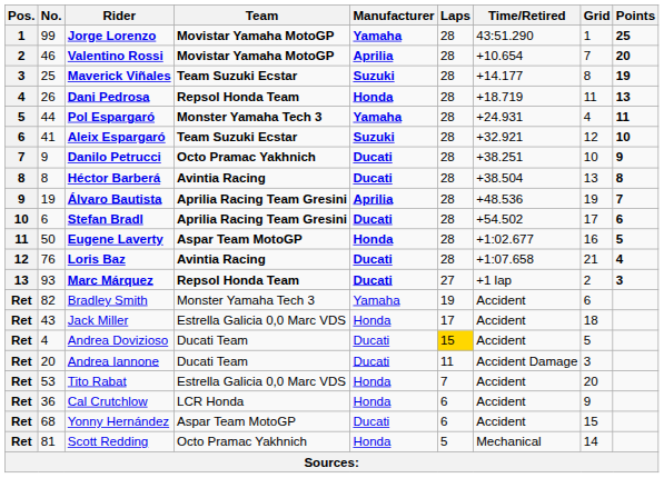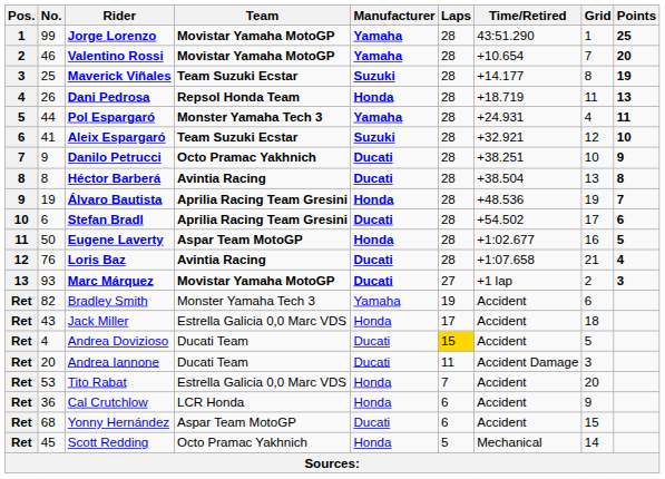 <table class="wikitable" style="font-size: 95%;">
 <tr>
 <th>Pos.</th>
 <th>No.</th>
 <th>Rider</th>
 <th>Team</th>
 <th>Manufacturer</th>
 <th>Laps</th>
 <th>Time/Retired</th>
 <th>Grid</th>
 <th>Points</th>
 </tr>
 <tr>
 <th>1</th>
 <td>99</td>
 <td> <strong><a href='#'>Jorge Lorenzo</a></strong></td>
 <td><strong>Movistar Yamaha MotoGP</strong></td>
 <td><strong><a href='#'>Yamaha</a></strong></td>
 <td>28</td>
 <td>43:51.290</td>
 <td>1</td>
 <td><strong>25</strong></td>
 </tr>
 <tr>
 <th>2</th>
 <td>46</td>
 <td> <strong><a href='#'>Valentino Rossi</a></strong></td>
 <td><strong>Movistar Yamaha MotoGP</strong></td>
-<td><strong><a href='#'>Aprilia</a></strong></td>
+<td><strong><a href='#'>Yamaha</a></strong></td>
 <td>28</td>
 <td>+10.654</td>
 <td>7</td>
 <td><strong>20</strong></td>
 </tr>
 <tr>
 <th>3</th>
 <td>25</td>
 <td> <strong><a href='#'>Maverick Viñales</a></strong></td>
 <td><strong>Team Suzuki Ecstar</strong></td>
 <td><strong><a href='#'>Suzuki</a></strong></td>
 <td>28</td>
 <td>+14.177</td>
 <td>8</td>
 <td><strong>19</strong></td>
 </tr>
 <tr>
 <th>4</th>
 <td>26</td>
 <td> <strong><a href='#'>Dani Pedrosa</a></strong></td>
 <td><strong>Repsol Honda Team</strong></td>
 <td><strong><a href='#'>Honda</a></strong></td>
 <td>28</td>
 <td>+18.719</td>
 <td>11</td>
 <td><strong>13</strong></td>
 </tr>
 <tr>
 <th>5</th>
 <td>44</td>
 <td> <strong><a href='#'>Pol Espargaró</a></strong></td>
 <td><strong>Monster Yamaha Tech 3</strong></td>
 <td><strong><a href='#'>Yamaha</a></strong></td>
 <td>28</td>
 <td>+24.931</td>
 <td>4</td>
 <td><strong>11</strong></td>
 </tr>
 <tr>
 <th>6</th>
 <td>41</td>
 <td> <strong><a href='#'>Aleix Espargaró</a></strong></td>
 <td><strong>Team Suzuki Ecstar</strong></td>
 <td><strong><a href='#'>Suzuki</a></strong></td>
 <td>28</td>
 <td>+32.921</td>
 <td>12</td>
 <td><strong>10</strong></td>
 </tr>
 <tr>
 <th>7</th>
 <td>9</td>
 <td> <strong><a href='#'>Danilo Petrucci</a></strong></td>
 <td><strong>Octo Pramac Yakhnich</strong></td>
 <td><strong><a href='#'>Ducati</a></strong></td>
 <td>28</td>
 <td>+38.251</td>
 <td>10</td>
 <td><strong>9</strong></td>
 </tr>
 <tr>
 <th>8</th>
 <td>8</td>
 <td> <strong><a href='#'>Héctor Barberá</a></strong></td>
 <td><strong>Avintia Racing</strong></td>
 <td><strong><a href='#'>Ducati</a></strong></td>
 <td>28</td>
 <td>+38.504</td>
 <td>13</td>
 <td><strong>8</strong></td>
 </tr>
 <tr>
 <th>9</th>
 <td>19</td>
 <td> <strong><a href='#'>Álvaro Bautista</a></strong></td>
 <td><strong>Aprilia Racing Team Gresini</strong></td>
-<td><strong><a href='#'>Aprilia</a></strong></td>
+<td><strong><a href='#'>Honda</a></strong></td>
 <td>28</td>
 <td>+48.536</td>
 <td>19</td>
 <td><strong>7</strong></td>
 </tr>
 <tr>
 <th>10</th>
 <td>6</td>
 <td> <strong><a href='#'>Stefan Bradl</a></strong></td>
 <td><strong>Aprilia Racing Team Gresini</strong></td>
 <td><strong><a href='#'>Ducati</a></strong></td>
 <td>28</td>
 <td>+54.502</td>
 <td>17</td>
 <td><strong>6</strong></td>
 </tr>
 <tr>
 <th>11</th>
 <td>50</td>
 <td> <strong><a href='#'>Eugene Laverty</a></strong></td>
 <td><strong>Aspar Team MotoGP</strong></td>
 <td><strong><a href='#'>Honda</a></strong></td>
 <td>28</td>
 <td>+1:02.677</td>
 <td>16</td>
 <td><strong>5</strong></td>
 </tr>
 <tr>
 <th>12</th>
 <td>76</td>
 <td> <strong><a href='#'>Loris Baz</a></strong></td>
 <td><strong>Avintia Racing</strong></td>
 <td><strong><a href='#'>Ducati</a></strong></td>
 <td>28</td>
 <td>+1:07.658</td>
 <td>21</td>
 <td><strong>4</strong></td>
 </tr>
 <tr>
 <th>13</th>
 <td>93</td>
 <td> <strong><a href='#'>Marc Márquez</a></strong></td>
-<td><strong>Repsol Honda Team</strong></td>
+<td><strong>Movistar Yamaha MotoGP</strong></td>
 <td><strong><a href='#'>Ducati</a></strong></td>
 <td>27</td>
 <td>+1 lap</td>
 <td>2</td>
 <td><strong>3</strong></td>
 </tr>
 <tr>
 <th>Ret</th>
 <td>82</td>
 <td> <a href='#'>Bradley Smith</a></td>
 <td>Monster Yamaha Tech 3</td>
 <td><a href='#'>Yamaha</a></td>
 <td>19</td>
 <td>Accident</td>
 <td>6</td>
 <td></td>
 </tr>
 <tr>
 <th>Ret</th>
 <td>43</td>
 <td> <a href='#'>Jack Miller</a></td>
 <td>Estrella Galicia 0,0 Marc VDS</td>
 <td><a href='#'>Honda</a></td>
 <td>17</td>
 <td>Accident</td>
 <td>18</td>
 <td></td>
 </tr>
 <tr>
 <th>Ret</th>
 <td>4</td>
 <td> <a href='#'>Andrea Dovizioso</a></td>
 <td>Ducati Team</td>
 <td><a href='#'>Ducati</a></td>
 <td style="background: gold;">15</td>
 <td>Accident</td>
 <td>5</td>
 <td></td>
 </tr>
 <tr>
 <th>Ret</th>
 <td>20</td>
 <td> <a href='#'>Andrea Iannone</a></td>
 <td>Ducati Team</td>
 <td><a href='#'>Ducati</a></td>
 <td>11</td>
 <td>Accident Damage</td>
 <td>3</td>
 <td></td>
 </tr>
 <tr>
 <th>Ret</th>
 <td>53</td>
 <td> <a href='#'>Tito Rabat</a></td>
 <td>Estrella Galicia 0,0 Marc VDS</td>
 <td><a href='#'>Honda</a></td>
 <td>7</td>
 <td>Accident</td>
 <td>20</td>
 <td></td>
 </tr>
 <tr>
 <th>Ret</th>
 <td>36</td>
 <td> <a href='#'>Cal Crutchlow</a></td>
 <td>LCR Honda</td>
 <td><a href='#'>Honda</a></td>
 <td>6</td>
 <td>Accident</td>
 <td>9</td>
 <td></td>
 </tr>
 <tr>
 <th>Ret</th>
 <td>68</td>
 <td> <a href='#'>Yonny Hernández</a></td>
 <td>Aspar Team MotoGP</td>
 <td><a href='#'>Ducati</a></td>
 <td>6</td>
 <td>Accident</td>
 <td>15</td>
 <td></td>
 </tr>
 <tr>
 <th>Ret</th>
-<td>81</td>
+<td>45</td>
 <td> <a href='#'>Scott Redding</a></td>
 <td>Octo Pramac Yakhnich</td>
 <td><a href='#'>Honda</a></td>
 <td>5</td>
 <td>Mechanical</td>
 <td>14</td>
 <td></td>
 </tr>
 <tr>
 <th colspan=9>Sources: </th>
 </tr>
 </table>
